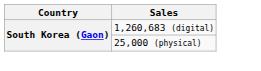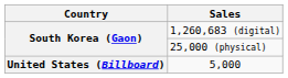 <table class="wikitable plainrowheaders">
 <tr>
 <th scope="col">Country</th>
 <th scope="col">Sales</th>
 </tr>
 <tr>
 <th scope="row" rowspan="2">South Korea (<a href='#'>Gaon</a>)</th>
 <td>1,260,683 <small>(digital)</small></td>
 </tr>
 <tr>
 <td>25,000 <small>(physical)</small></td>
 </tr>
+<tr>
+<th scope="row">United States (<a href='#'><em>Billboard</em></a>)</th>
+<td align="center">5,000</td>
+</tr>
 </table>
